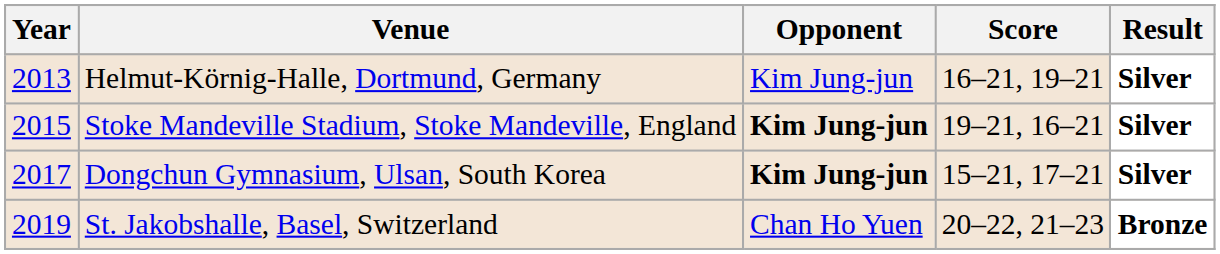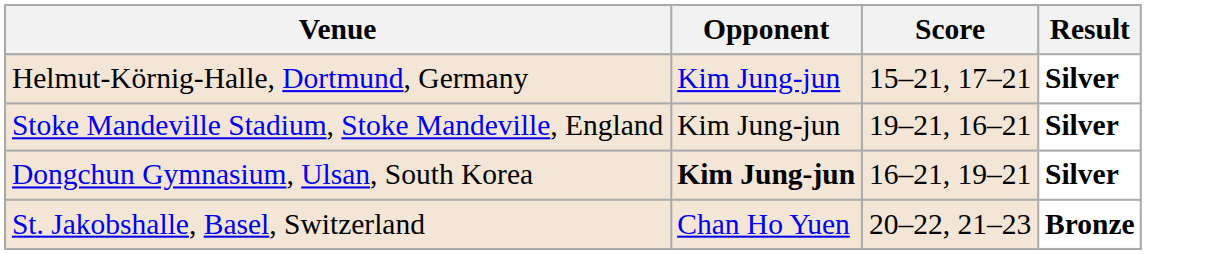 <table class="sortable wikitable" style="font-size: 90%;">
 <tr>
-<th>Year</th>
 <th>Venue</th>
 <th>Opponent</th>
 <th>Score</th>
 <th>Result</th>
 </tr>
 <tr style="background:#F3E6D7">
-<td align="center"><a href='#'>2013</a></td>
 <td align="left">Helmut-Körnig-Halle, <a href='#'>Dortmund</a>, Germany</td>
 <td align="left"> <a href='#'>Kim Jung-jun</a></td>
+<td align="left">15–21, 17–21</td>
+<td style="text-align:left; background:white"> <strong>Silver</strong></td>
+</tr>
+<tr style="background:#F3E6D7">
+<td align="left"><a href='#'>Stoke Mandeville Stadium</a>, <a href='#'>Stoke Mandeville</a>, England</td>
+<td align="left"> Kim Jung-jun</td>
+<td align="left">19–21, 16–21</td>
+<td style="text-align:left; background:white"> <strong>Silver</strong></td>
+</tr>
+<tr style="background:#F3E6D7">
+<td align="left"><a href='#'>Dongchun Gymnasium</a>, <a href='#'>Ulsan</a>, South Korea</td>
+<td align="left"><strong> Kim Jung-jun</strong></td>
 <td align="left">16–21, 19–21</td>
 <td style="text-align:left; background:white"> <strong>Silver</strong></td>
 </tr>
 <tr style="background:#F3E6D7">
-<td align="center"><a href='#'>2015</a></td>
-<td align="left"><a href='#'>Stoke Mandeville Stadium</a>, <a href='#'>Stoke Mandeville</a>, England</td>
-<td align="left"><strong> Kim Jung-jun</strong></td>
-<td align="left">19–21, 16–21</td>
-<td style="text-align:left; background:white"> <strong>Silver</strong></td>
-</tr>
-<tr style="background:#F3E6D7">
-<td align="center"><a href='#'>2017</a></td>
-<td align="left"><a href='#'>Dongchun Gymnasium</a>, <a href='#'>Ulsan</a>, South Korea</td>
-<td align="left"><strong> Kim Jung-jun</strong></td>
-<td align="left">15–21, 17–21</td>
-<td style="text-align:left; background:white"> <strong>Silver</strong></td>
-</tr>
-<tr style="background:#F3E6D7">
-<td align="center"><a href='#'>2019</a></td>
 <td align="left"><a href='#'>St. Jakobshalle</a>, <a href='#'>Basel</a>, Switzerland</td>
 <td align="left"> <a href='#'>Chan Ho Yuen</a></td>
 <td align="left">20–22, 21–23</td>
 <td style="text-align:left; background:white"> <strong>Bronze</strong></td>
 </tr>
 </table>
